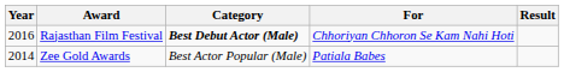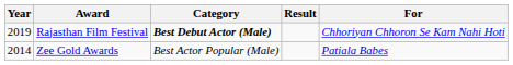 <table class="wikitable">
 <tr>
 <th>Year</th>
 <th>Award</th>
 <th>Category</th>
+<th>Result</th>
 <th>For</th>
-<th>Result</th>
 </tr>
 <tr>
-<td>2016</td>
+<td>2019</td>
 <td><a href='#'>Rajasthan Film Festival</a></td>
 <td><strong><em>Best Debut Actor (Male)</em></strong></td>
+<td></td>
 <td><em><a href='#'>Chhoriyan Chhoron Se Kam Nahi Hoti</a></em></td>
-<td></td>
 </tr>
 <tr>
 <td>2014</td>
 <td><a href='#'>Zee Gold Awards</a></td>
 <td><em>Best Actor Popular (Male)</em></td>
+<td></td>
 <td><em><a href='#'>Patiala Babes</a></em></td>
-<td></td>
 </tr>
 </table>
